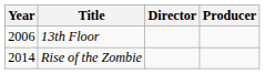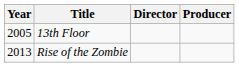 <table class="wikitable">
 <tr>
 <th>Year</th>
 <th>Title</th>
 <th>Director</th>
 <th>Producer</th>
 </tr>
 <tr>
-<td>2006</td>
+<td>2005</td>
 <td><em>13th Floor</em></td>
 <td></td>
 <td></td>
 </tr>
 <tr>
-<td>2014</td>
+<td>2013</td>
 <td><em>Rise of the Zombie</em></td>
 <td></td>
 <td></td>
 </tr>
 </table>
